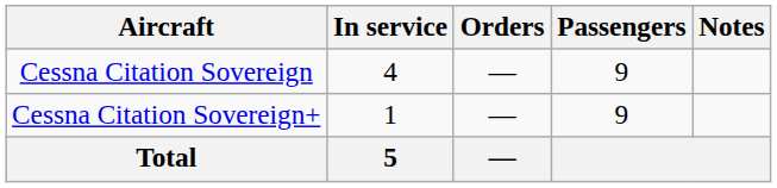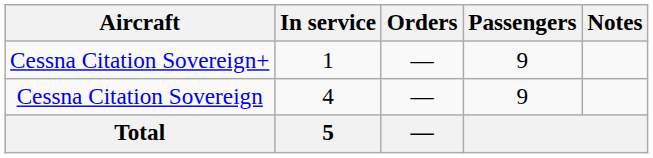 <table class="wikitable" style="border-collapse:collapse;text-align:center;margin:auto;">
 <tr>
 <th>Aircraft</th>
 <th>In service</th>
 <th>Orders</th>
 <th>Passengers</th>
 <th>Notes</th>
 </tr>
 <tr>
-<td><a href='#'>Cessna Citation Sovereign</a></td>
-<td>4</td>
+<td><a href='#'>Cessna Citation Sovereign+</a></td>
+<td>1</td>
 <td>—</td>
 <td>9</td>
 <td></td>
 </tr>
 <tr>
-<td><a href='#'>Cessna Citation Sovereign+</a></td>
-<td>1</td>
+<td><a href='#'>Cessna Citation Sovereign</a></td>
+<td>4</td>
 <td>—</td>
 <td>9</td>
 <td></td>
 </tr>
 <tr>
 <th>Total</th>
 <th>5</th>
 <th>—</th>
 <th colspan="2"></th>
 </tr>
 </table>
